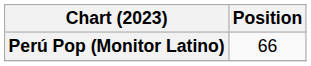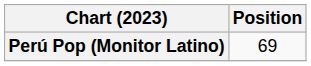 <table class="wikitable plainrowheaders sortable" style="text-align:center">
 <tr>
 <th scope="col">Chart (2023)</th>
 <th scope="col">Position</th>
 </tr>
 <tr>
 <th scope="row">Perú Pop (Monitor Latino)</th>
-<td>66</td>
+<td>69</td>
 </tr>
 <tr>
 </tr>
 </table>
